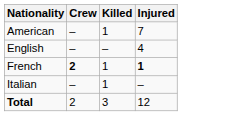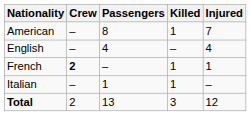 <table class="wikitable">
 <tr>
 <th>Nationality</th>
 <th>Crew</th>
+<th>Passengers</th>
 <th>Killed</th>
 <th>Injured</th>
 </tr>
 <tr>
 <td> American</td>
 <td>–</td>
+<td>8</td>
 <td>1</td>
 <td>7</td>
 </tr>
 <tr>
 <td> English</td>
 <td>–</td>
+<td>4</td>
 <td>–</td>
 <td>4</td>
 </tr>
 <tr>
 <td> French</td>
 <td><strong>2</strong></td>
+<td>–</td>
 <td>1</td>
-<td><strong>1</strong></td>
+<td>1</td>
 </tr>
 <tr>
 <td> Italian</td>
 <td>–</td>
+<td>1</td>
 <td>1</td>
 <td>–</td>
 </tr>
 <tr>
 <td><strong>Total</strong></td>
 <td>2</td>
+<td>13</td>
 <td>3</td>
 <td>12</td>
 </tr>
 </table>
